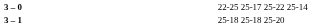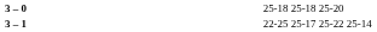 <table width=100% cellspacing=1>
 <tr>
 <th width=20%></th>
 <th width=12%></th>
 <th width=20%></th>
 <th width=33%></th>
 <td></td>
 </tr>
 <tr style=font-size:90%>
 <td align=right><strong></strong></td>
 <td align=center><strong>3 – 0</strong></td>
 <td></td>
-<td>22-25 25-17 25-22 25-14</td>
+<td>25-18 25-18 25-20</td>
 <td></td>
 </tr>
 <tr style=font-size:90%>
 <td align=right><strong></strong></td>
 <td align=center><strong>3 – 1</strong></td>
 <td></td>
-<td>25-18 25-18 25-20</td>
+<td>22-25 25-17 25-22 25-14</td>
 </tr>
 </table>
